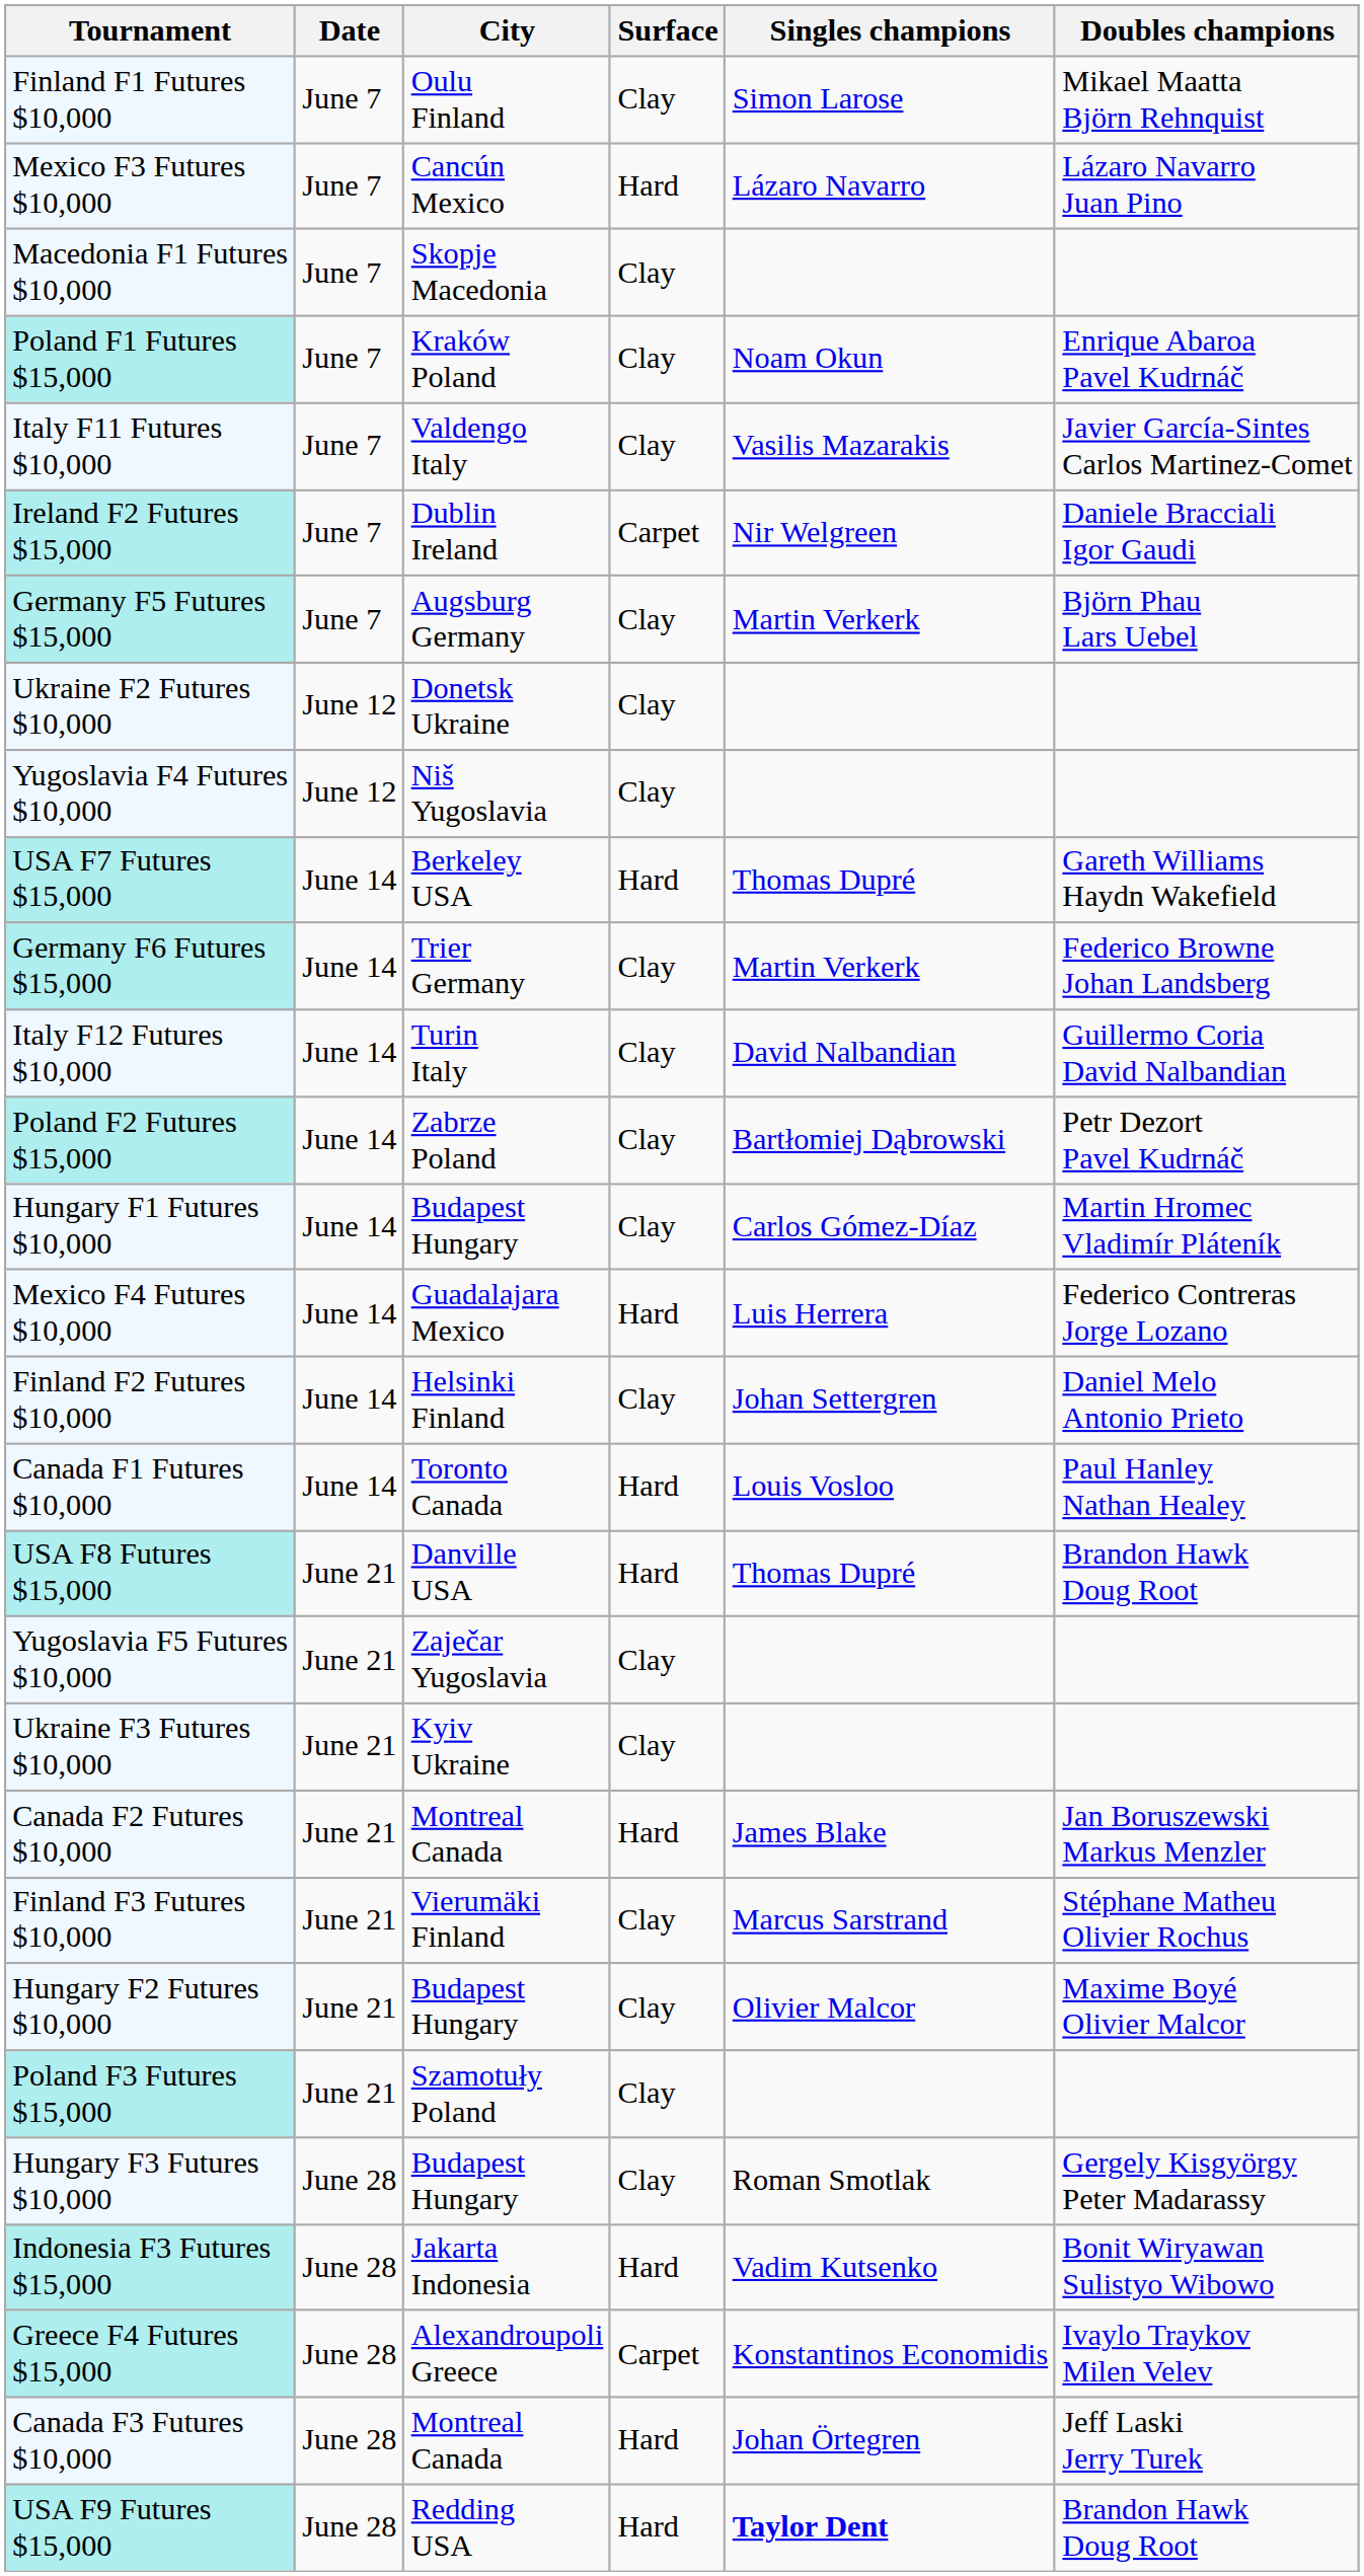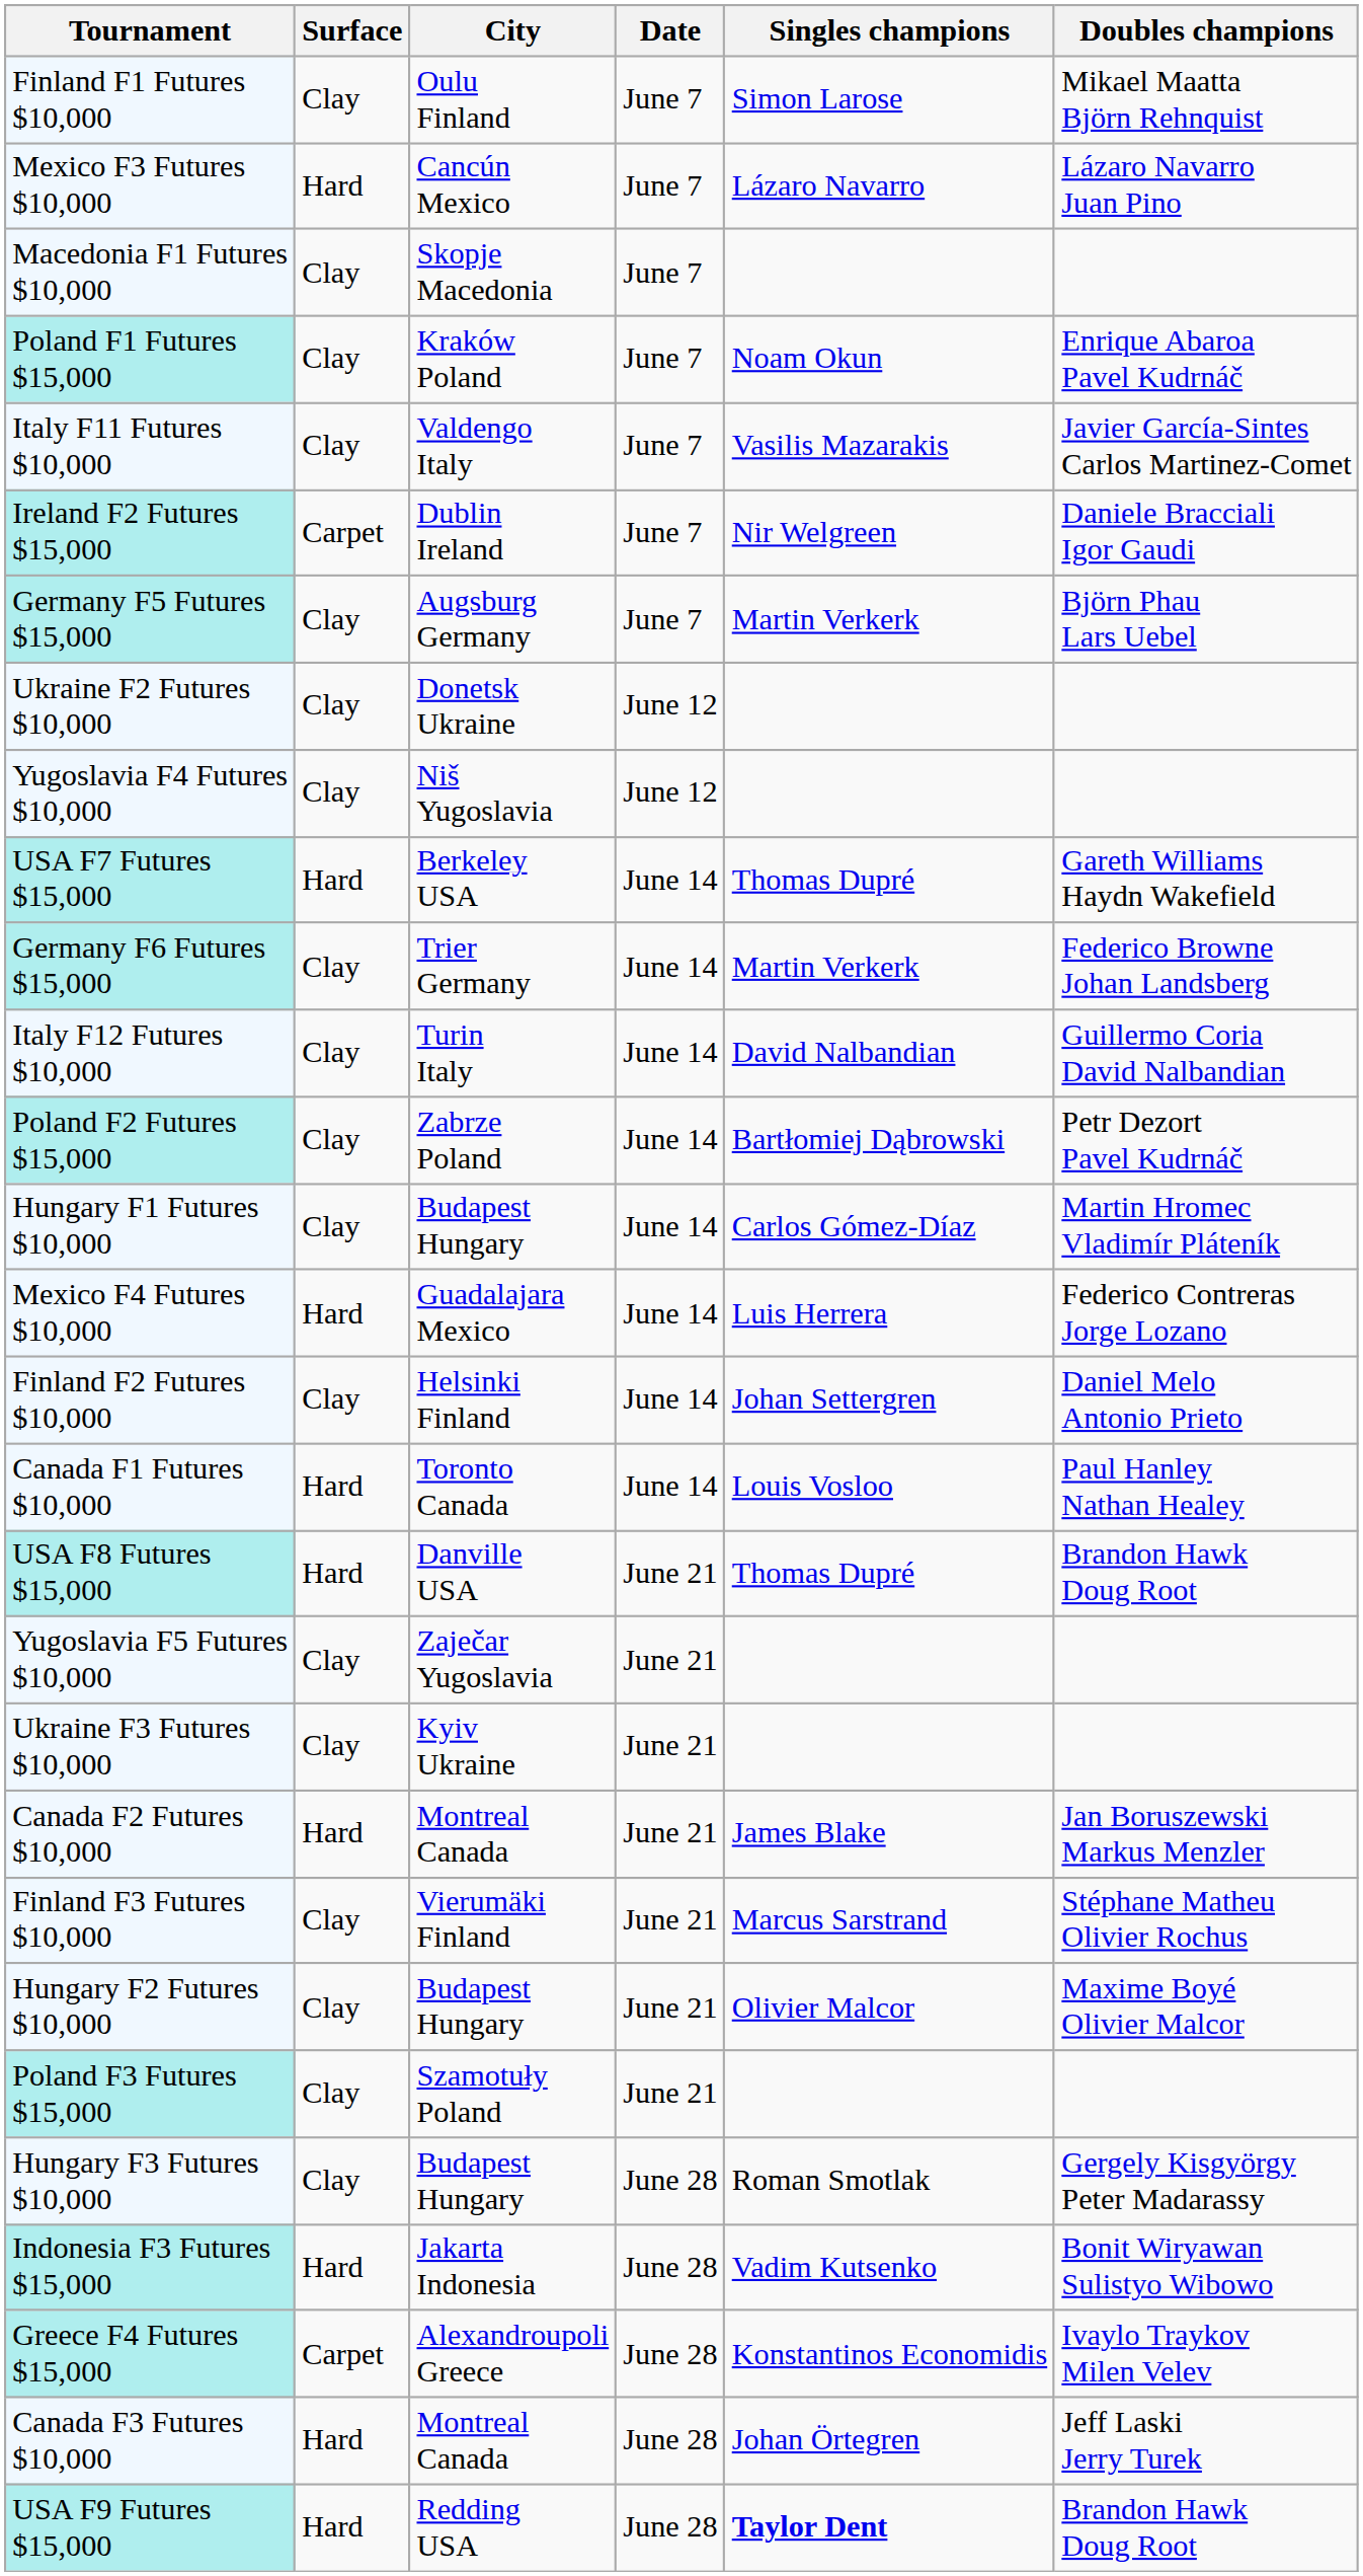 <table class="sortable wikitable" style="font-size:90%">
 <tr>
 <th>Tournament</th>
+<th>Surface</th>
+<th>City</th>
 <th>Date</th>
-<th>City</th>
-<th>Surface</th>
 <th>Singles champions</th>
 <th>Doubles champions</th>
 </tr>
 <tr>
 <td style="background:#f0f8ff;">Finland F1 Futures<br>$10,000</td>
+<td>Clay</td>
+<td><a href='#'>Oulu</a><br>Finland</td>
 <td>June 7</td>
-<td><a href='#'>Oulu</a><br>Finland</td>
-<td>Clay</td>
 <td> <a href='#'>Simon Larose</a></td>
 <td> Mikael Maatta<br> <a href='#'>Björn Rehnquist</a></td>
 </tr>
 <tr>
 <td style="background:#f0f8ff;">Mexico F3 Futures<br>$10,000</td>
+<td>Hard</td>
+<td><a href='#'>Cancún</a><br>Mexico</td>
 <td>June 7</td>
-<td><a href='#'>Cancún</a><br>Mexico</td>
-<td>Hard</td>
 <td> <a href='#'>Lázaro Navarro</a></td>
 <td> <a href='#'>Lázaro Navarro</a><br> <a href='#'>Juan Pino</a></td>
 </tr>
 <tr>
 <td style="background:#f0f8ff;">Macedonia F1 Futures<br>$10,000</td>
+<td>Clay</td>
+<td><a href='#'>Skopje</a><br>Macedonia</td>
 <td>June 7</td>
-<td><a href='#'>Skopje</a><br>Macedonia</td>
-<td>Clay</td>
 <td></td>
 <td></td>
 </tr>
 <tr>
 <td style="background:#afeeee;">Poland F1 Futures<br>$15,000</td>
+<td>Clay</td>
+<td><a href='#'>Kraków</a><br>Poland</td>
 <td>June 7</td>
-<td><a href='#'>Kraków</a><br>Poland</td>
-<td>Clay</td>
 <td> <a href='#'>Noam Okun</a></td>
 <td> <a href='#'>Enrique Abaroa</a><br> <a href='#'>Pavel Kudrnáč</a></td>
 </tr>
 <tr>
 <td style="background:#f0f8ff;">Italy F11 Futures<br>$10,000</td>
+<td>Clay</td>
+<td><a href='#'>Valdengo</a><br>Italy</td>
 <td>June 7</td>
-<td><a href='#'>Valdengo</a><br>Italy</td>
-<td>Clay</td>
 <td> <a href='#'>Vasilis Mazarakis</a></td>
 <td> <a href='#'>Javier García-Sintes</a><br> Carlos Martinez-Comet</td>
 </tr>
 <tr>
 <td style="background:#afeeee;">Ireland F2 Futures<br>$15,000</td>
+<td>Carpet</td>
+<td><a href='#'>Dublin</a><br>Ireland</td>
 <td>June 7</td>
-<td><a href='#'>Dublin</a><br>Ireland</td>
-<td>Carpet</td>
 <td> <a href='#'>Nir Welgreen</a></td>
 <td> <a href='#'>Daniele Bracciali</a><br> <a href='#'>Igor Gaudi</a></td>
 </tr>
 <tr>
 <td style="background:#afeeee;">Germany F5 Futures<br>$15,000</td>
+<td>Clay</td>
+<td><a href='#'>Augsburg</a><br>Germany</td>
 <td>June 7</td>
-<td><a href='#'>Augsburg</a><br>Germany</td>
-<td>Clay</td>
 <td> <a href='#'>Martin Verkerk</a></td>
 <td> <a href='#'>Björn Phau</a><br> <a href='#'>Lars Uebel</a></td>
 </tr>
 <tr>
 <td style="background:#f0f8ff;">Ukraine F2 Futures<br>$10,000</td>
+<td>Clay</td>
+<td><a href='#'>Donetsk</a><br>Ukraine</td>
 <td>June 12</td>
-<td><a href='#'>Donetsk</a><br>Ukraine</td>
-<td>Clay</td>
 <td></td>
 <td></td>
 </tr>
 <tr>
 <td style="background:#f0f8ff;">Yugoslavia F4 Futures<br>$10,000</td>
+<td>Clay</td>
+<td><a href='#'>Niš</a><br>Yugoslavia</td>
 <td>June 12</td>
-<td><a href='#'>Niš</a><br>Yugoslavia</td>
-<td>Clay</td>
 <td></td>
 <td></td>
 </tr>
 <tr>
 <td style="background:#afeeee;">USA F7 Futures<br>$15,000</td>
+<td>Hard</td>
+<td><a href='#'>Berkeley</a><br>USA</td>
 <td>June 14</td>
-<td><a href='#'>Berkeley</a><br>USA</td>
-<td>Hard</td>
 <td> <a href='#'>Thomas Dupré</a></td>
 <td> <a href='#'>Gareth Williams</a><br> Haydn Wakefield</td>
 </tr>
 <tr>
 <td style="background:#afeeee;">Germany F6 Futures<br>$15,000</td>
+<td>Clay</td>
+<td><a href='#'>Trier</a><br>Germany</td>
 <td>June 14</td>
-<td><a href='#'>Trier</a><br>Germany</td>
-<td>Clay</td>
 <td> <a href='#'>Martin Verkerk</a></td>
 <td> <a href='#'>Federico Browne</a><br> <a href='#'>Johan Landsberg</a></td>
 </tr>
 <tr>
 <td style="background:#f0f8ff;">Italy F12 Futures<br>$10,000</td>
+<td>Clay</td>
+<td><a href='#'>Turin</a><br>Italy</td>
 <td>June 14</td>
-<td><a href='#'>Turin</a><br>Italy</td>
-<td>Clay</td>
 <td> <a href='#'>David Nalbandian</a></td>
 <td> <a href='#'>Guillermo Coria</a><br> <a href='#'>David Nalbandian</a></td>
 </tr>
 <tr>
 <td style="background:#afeeee;">Poland F2 Futures<br>$15,000</td>
+<td>Clay</td>
+<td><a href='#'>Zabrze</a><br>Poland</td>
 <td>June 14</td>
-<td><a href='#'>Zabrze</a><br>Poland</td>
-<td>Clay</td>
 <td> <a href='#'>Bartłomiej Dąbrowski</a></td>
 <td> Petr Dezort<br> <a href='#'>Pavel Kudrnáč</a></td>
 </tr>
 <tr>
 <td style="background:#f0f8ff;">Hungary F1 Futures<br>$10,000</td>
+<td>Clay</td>
+<td><a href='#'>Budapest</a><br>Hungary</td>
 <td>June 14</td>
-<td><a href='#'>Budapest</a><br>Hungary</td>
-<td>Clay</td>
 <td> <a href='#'>Carlos Gómez-Díaz</a></td>
 <td> <a href='#'>Martin Hromec</a><br> <a href='#'>Vladimír Pláteník</a></td>
 </tr>
 <tr>
 <td style="background:#f0f8ff;">Mexico F4 Futures<br>$10,000</td>
+<td>Hard</td>
+<td><a href='#'>Guadalajara</a><br>Mexico</td>
 <td>June 14</td>
-<td><a href='#'>Guadalajara</a><br>Mexico</td>
-<td>Hard</td>
 <td> <a href='#'>Luis Herrera</a></td>
 <td> Federico Contreras<br> <a href='#'>Jorge Lozano</a></td>
 </tr>
 <tr>
 <td style="background:#f0f8ff;">Finland F2 Futures<br>$10,000</td>
+<td>Clay</td>
+<td><a href='#'>Helsinki</a><br>Finland</td>
 <td>June 14</td>
-<td><a href='#'>Helsinki</a><br>Finland</td>
-<td>Clay</td>
 <td> <a href='#'>Johan Settergren</a></td>
 <td> <a href='#'>Daniel Melo</a><br> <a href='#'>Antonio Prieto</a></td>
 </tr>
 <tr>
 <td style="background:#f0f8ff;">Canada F1 Futures<br>$10,000</td>
+<td>Hard</td>
+<td><a href='#'>Toronto</a><br>Canada</td>
 <td>June 14</td>
-<td><a href='#'>Toronto</a><br>Canada</td>
-<td>Hard</td>
 <td> <a href='#'>Louis Vosloo</a></td>
 <td> <a href='#'>Paul Hanley</a><br> <a href='#'>Nathan Healey</a></td>
 </tr>
 <tr>
 <td style="background:#afeeee;">USA F8 Futures<br>$15,000</td>
+<td>Hard</td>
+<td><a href='#'>Danville</a><br>USA</td>
 <td>June 21</td>
-<td><a href='#'>Danville</a><br>USA</td>
-<td>Hard</td>
 <td> <a href='#'>Thomas Dupré</a></td>
 <td> <a href='#'>Brandon Hawk</a><br> <a href='#'>Doug Root</a></td>
 </tr>
 <tr>
 <td style="background:#f0f8ff;">Yugoslavia F5 Futures<br>$10,000</td>
+<td>Clay</td>
+<td><a href='#'>Zaječar</a><br>Yugoslavia</td>
 <td>June 21</td>
-<td><a href='#'>Zaječar</a><br>Yugoslavia</td>
-<td>Clay</td>
 <td></td>
 <td></td>
 </tr>
 <tr>
 <td style="background:#f0f8ff;">Ukraine F3 Futures<br>$10,000</td>
+<td>Clay</td>
+<td><a href='#'>Kyiv</a><br>Ukraine</td>
 <td>June 21</td>
-<td><a href='#'>Kyiv</a><br>Ukraine</td>
-<td>Clay</td>
 <td></td>
 <td></td>
 </tr>
 <tr>
 <td style="background:#f0f8ff;">Canada F2 Futures<br>$10,000</td>
+<td>Hard</td>
+<td><a href='#'>Montreal</a><br>Canada</td>
 <td>June 21</td>
-<td><a href='#'>Montreal</a><br>Canada</td>
-<td>Hard</td>
 <td> <a href='#'>James Blake</a></td>
 <td> <a href='#'>Jan Boruszewski</a><br> <a href='#'>Markus Menzler</a></td>
 </tr>
 <tr>
 <td style="background:#f0f8ff;">Finland F3 Futures<br>$10,000</td>
+<td>Clay</td>
+<td><a href='#'>Vierumäki</a><br>Finland</td>
 <td>June 21</td>
-<td><a href='#'>Vierumäki</a><br>Finland</td>
-<td>Clay</td>
 <td> <a href='#'>Marcus Sarstrand</a></td>
 <td> <a href='#'>Stéphane Matheu</a><br> <a href='#'>Olivier Rochus</a></td>
 </tr>
 <tr>
 <td style="background:#f0f8ff;">Hungary F2 Futures<br>$10,000</td>
+<td>Clay</td>
+<td><a href='#'>Budapest</a><br>Hungary</td>
 <td>June 21</td>
-<td><a href='#'>Budapest</a><br>Hungary</td>
-<td>Clay</td>
 <td> <a href='#'>Olivier Malcor</a></td>
 <td> <a href='#'>Maxime Boyé</a><br> <a href='#'>Olivier Malcor</a></td>
 </tr>
 <tr>
 <td style="background:#afeeee;">Poland F3 Futures<br>$15,000</td>
+<td>Clay</td>
+<td><a href='#'>Szamotuły</a><br>Poland</td>
 <td>June 21</td>
-<td><a href='#'>Szamotuły</a><br>Poland</td>
-<td>Clay</td>
 <td></td>
 <td></td>
 </tr>
 <tr>
 <td style="background:#f0f8ff;">Hungary F3 Futures<br>$10,000</td>
+<td>Clay</td>
+<td><a href='#'>Budapest</a><br>Hungary</td>
 <td>June 28</td>
-<td><a href='#'>Budapest</a><br>Hungary</td>
-<td>Clay</td>
 <td> Roman Smotlak</td>
 <td> <a href='#'>Gergely Kisgyörgy</a><br> Peter Madarassy</td>
 </tr>
 <tr>
 <td style="background:#afeeee;">Indonesia F3 Futures<br>$15,000</td>
+<td>Hard</td>
+<td><a href='#'>Jakarta</a><br>Indonesia</td>
 <td>June 28</td>
-<td><a href='#'>Jakarta</a><br>Indonesia</td>
-<td>Hard</td>
 <td> <a href='#'>Vadim Kutsenko</a></td>
 <td> <a href='#'>Bonit Wiryawan</a><br> <a href='#'>Sulistyo Wibowo</a></td>
 </tr>
 <tr>
 <td style="background:#afeeee;">Greece F4 Futures<br>$15,000</td>
+<td>Carpet</td>
+<td><a href='#'>Alexandroupoli</a><br>Greece</td>
 <td>June 28</td>
-<td><a href='#'>Alexandroupoli</a><br>Greece</td>
-<td>Carpet</td>
 <td> <a href='#'>Konstantinos Economidis</a></td>
 <td> <a href='#'>Ivaylo Traykov</a><br> <a href='#'>Milen Velev</a></td>
 </tr>
 <tr>
 <td style="background:#f0f8ff;">Canada F3 Futures<br>$10,000</td>
+<td>Hard</td>
+<td><a href='#'>Montreal</a><br>Canada</td>
 <td>June 28</td>
-<td><a href='#'>Montreal</a><br>Canada</td>
-<td>Hard</td>
 <td> <a href='#'>Johan Örtegren</a></td>
 <td> Jeff Laski<br> <a href='#'>Jerry Turek</a></td>
 </tr>
 <tr>
 <td style="background:#afeeee;">USA F9 Futures<br>$15,000</td>
+<td>Hard</td>
+<td><a href='#'>Redding</a><br>USA</td>
 <td>June 28</td>
-<td><a href='#'>Redding</a><br>USA</td>
-<td>Hard</td>
 <td><strong> <a href='#'>Taylor Dent</a></strong></td>
 <td> <a href='#'>Brandon Hawk</a><br> <a href='#'>Doug Root</a></td>
 </tr>
 </table>
